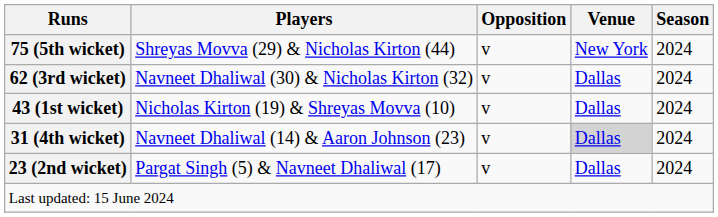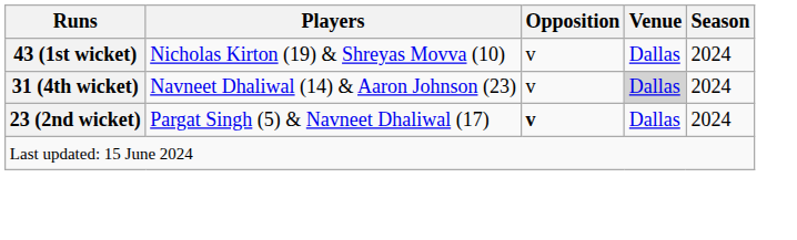 <table class="wikitable"style="font-size: 90%">
 <tr>
 <th scope="col"><strong>Runs</strong></th>
 <th scope="col"><strong>Players</strong></th>
 <th scope="col"><strong>Opposition</strong></th>
 <th scope="col"><strong>Venue</strong></th>
 <th scope="col"><strong>Season</strong></th>
-</tr>
-<tr>
-<th>75 (5th wicket)</th>
-<td><a href='#'>Shreyas Movva</a> (29) & <a href='#'>Nicholas Kirton</a> (44)</td>
-<td>v </td>
-<td><a href='#'>New York</a></td>
-<td>2024</td>
-</tr>
-<tr>
-<th>62 (3rd wicket)</th>
-<td><a href='#'>Navneet Dhaliwal</a> (30) & <a href='#'>Nicholas Kirton</a> (32)</td>
-<td>v </td>
-<td><a href='#'>Dallas</a></td>
-<td>2024</td>
 </tr>
 <tr>
 <th>43 (1st wicket)</th>
 <td><a href='#'>Nicholas Kirton</a> (19) & <a href='#'>Shreyas Movva</a> (10)</td>
 <td>v </td>
 <td><a href='#'>Dallas</a></td>
 <td>2024</td>
 </tr>
 <tr>
 <th>31 (4th wicket)</th>
 <td><a href='#'>Navneet Dhaliwal</a> (14) & <a href='#'>Aaron Johnson</a> (23)</td>
 <td>v </td>
 <td style="background: lightgrey;"><a href='#'>Dallas</a></td>
 <td>2024</td>
 </tr>
 <tr>
 <th>23 (2nd wicket)</th>
 <td><a href='#'>Pargat Singh</a> (5) & <a href='#'>Navneet Dhaliwal</a> (17)</td>
-<td>v </td>
+<td><strong>v </strong></td>
 <td><a href='#'>Dallas</a></td>
 <td>2024</td>
 </tr>
 <tr>
 <td colspan="5"><small>Last updated: 15 June 2024</small></td>
 </tr>
 </table>
